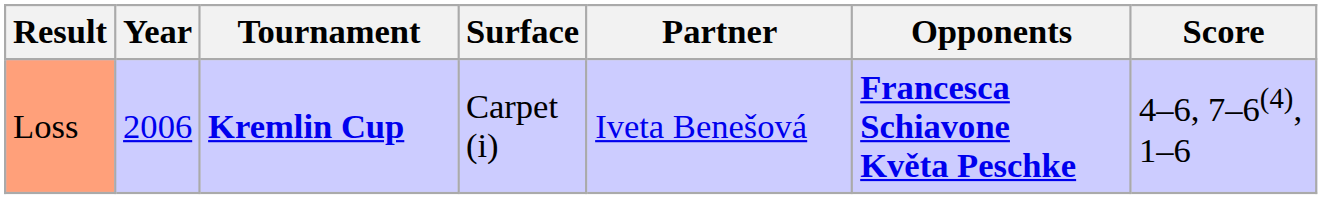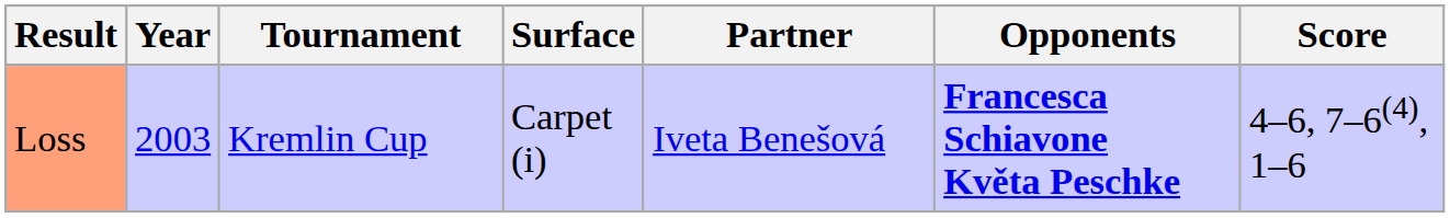 <table class="sortable wikitable">
 <tr>
 <th>Result</th>
 <th>Year</th>
 <th width=140>Tournament</th>
 <th>Surface</th>
 <th width=170>Partner</th>
 <th width=170>Opponents</th>
 <th width=120>Score</th>
 </tr>
 <tr bgcolor=CCCCFF>
 <td bgcolor=ffa07a>Loss</td>
-<td><a href='#'>2006</a></td>
-<td><strong><a href='#'>Kremlin Cup</a></strong></td>
+<td><a href='#'>2003</a></td>
+<td><a href='#'>Kremlin Cup</a></td>
 <td>Carpet (i)</td>
 <td> <a href='#'>Iveta Benešová</a></td>
 <td><strong> <a href='#'>Francesca Schiavone</a> <br>  <a href='#'>Květa Peschke</a></strong></td>
 <td>4–6, 7–6<sup>(4)</sup>, 1–6</td>
 </tr>
 </table>
